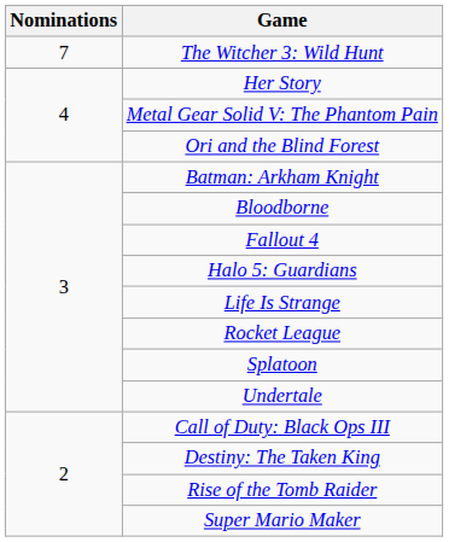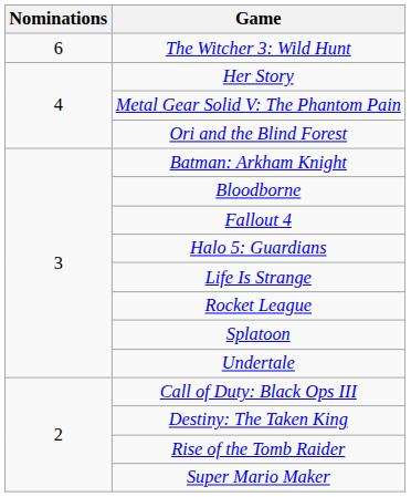 <table class="wikitable" style="text-align:center;">
 <tr>
 <th scope="col" width="55">Nominations</th>
 <th scope="col" align="center">Game</th>
 </tr>
 <tr>
-<td style="text-align:center">7</td>
+<td style="text-align:center">6</td>
 <td><em><a href='#'>The Witcher 3: Wild Hunt</a></em></td>
 </tr>
 <tr>
 <td rowspan=3 style="text-align:center">4</td>
 <td><em><a href='#'>Her Story</a></em></td>
 </tr>
 <tr>
 <td><em><a href='#'>Metal Gear Solid V: The Phantom Pain</a></em></td>
 </tr>
 <tr>
 <td><em><a href='#'>Ori and the Blind Forest</a></em></td>
 </tr>
 <tr>
 <td rowspan=8 style="text-align:center">3</td>
 <td><em><a href='#'>Batman: Arkham Knight</a></em></td>
 </tr>
 <tr>
 <td><em><a href='#'>Bloodborne</a></em></td>
 </tr>
 <tr>
 <td><em><a href='#'>Fallout 4</a></em></td>
 </tr>
 <tr>
 <td><em><a href='#'>Halo 5: Guardians</a></em></td>
 </tr>
 <tr>
 <td><em><a href='#'>Life Is Strange</a></em></td>
 </tr>
 <tr>
 <td><em><a href='#'>Rocket League</a></em></td>
 </tr>
 <tr>
 <td><em><a href='#'>Splatoon</a></em></td>
 </tr>
 <tr>
 <td><em><a href='#'>Undertale</a></em></td>
 </tr>
 <tr>
 <td rowspan=4 style="text-align:center">2</td>
 <td><em><a href='#'>Call of Duty: Black Ops III</a></em></td>
 </tr>
 <tr>
 <td><em><a href='#'>Destiny: The Taken King</a></em></td>
 </tr>
 <tr>
 <td><em><a href='#'>Rise of the Tomb Raider</a></em></td>
 </tr>
 <tr>
 <td><em><a href='#'>Super Mario Maker</a></em></td>
 </tr>
 </table>
